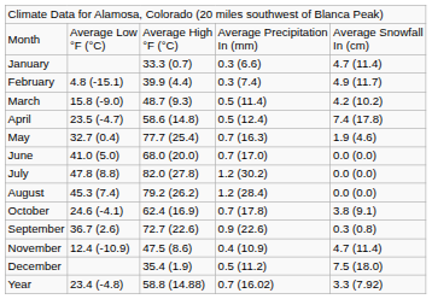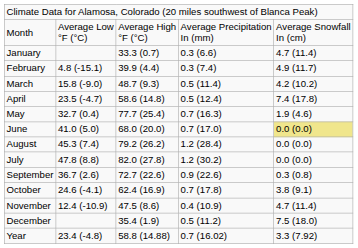 <table class="wikitable">
 <tr>
 <td colspan="5">Climate Data for Alamosa, Colorado (20 miles southwest of Blanca Peak) </td>
 </tr>
 <tr>
 <td>Month</td>
 <td>Average Low<br>°F (°C)</td>
 <td>Average High<br>°F (°C)</td>
 <td>Average Precipitation<br>In (mm)</td>
 <td>Average Snowfall<br>In (cm)</td>
 </tr>
 <tr>
 <td>January</td>
 <td></td>
 <td>33.3 (0.7)</td>
 <td>0.3 (6.6)</td>
 <td>4.7 (11.4)</td>
 </tr>
 <tr>
 <td>February</td>
 <td>4.8 (-15.1)</td>
 <td>39.9 (4.4)</td>
 <td>0.3 (7.4)</td>
 <td>4.9 (11.7)</td>
 </tr>
 <tr>
 <td>March</td>
 <td>15.8 (-9.0)</td>
 <td>48.7 (9.3)</td>
 <td>0.5 (11.4)</td>
 <td>4.2 (10.2)</td>
 </tr>
 <tr>
 <td>April</td>
 <td>23.5 (-4.7)</td>
 <td>58.6 (14.8)</td>
 <td>0.5 (12.4)</td>
 <td>7.4 (17.8)</td>
 </tr>
 <tr>
 <td>May</td>
 <td>32.7 (0.4)</td>
 <td>77.7 (25.4)</td>
 <td>0.7 (16.3)</td>
 <td>1.9 (4.6)</td>
 </tr>
 <tr>
 <td>June</td>
 <td>41.0 (5.0)</td>
 <td>68.0 (20.0)</td>
 <td>0.7 (17.0)</td>
+<td style="background: khaki;">0.0 (0.0)</td>
+</tr>
+<tr>
+<td>August</td>
+<td>45.3 (7.4)</td>
+<td>79.2 (26.2)</td>
+<td>1.2 (28.4)</td>
 <td>0.0 (0.0)</td>
 </tr>
 <tr>
 <td>July</td>
 <td>47.8 (8.8)</td>
 <td>82.0 (27.8)</td>
 <td>1.2 (30.2)</td>
 <td>0.0 (0.0)</td>
 </tr>
 <tr>
-<td>August</td>
-<td>45.3 (7.4)</td>
-<td>79.2 (26.2)</td>
-<td>1.2 (28.4)</td>
-<td>0.0 (0.0)</td>
+<td>September</td>
+<td>36.7 (2.6)</td>
+<td>72.7 (22.6)</td>
+<td>0.9 (22.6)</td>
+<td>0.3 (0.8)</td>
 </tr>
 <tr>
 <td>October</td>
 <td>24.6 (-4.1)</td>
 <td>62.4 (16.9)</td>
 <td>0.7 (17.8)</td>
 <td>3.8 (9.1)</td>
-</tr>
-<tr>
-<td>September</td>
-<td>36.7 (2.6)</td>
-<td>72.7 (22.6)</td>
-<td>0.9 (22.6)</td>
-<td>0.3 (0.8)</td>
 </tr>
 <tr>
 <td>November</td>
 <td>12.4 (-10.9)</td>
 <td>47.5 (8.6)</td>
 <td>0.4 (10.9)</td>
 <td>4.7 (11.4)</td>
 </tr>
 <tr>
 <td>December</td>
 <td></td>
 <td>35.4 (1.9)</td>
 <td>0.5 (11.2)</td>
 <td>7.5 (18.0)</td>
 </tr>
 <tr>
 <td>Year</td>
 <td>23.4 (-4.8)</td>
 <td>58.8 (14.88)</td>
 <td>0.7 (16.02)</td>
 <td>3.3 (7.92)</td>
 </tr>
 </table>
